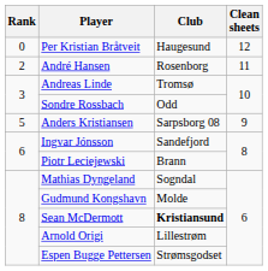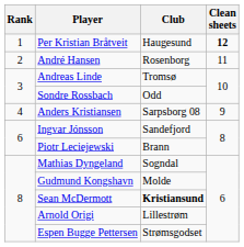 <table class="wikitable" style="text-align:center">
 <tr>
 <th>Rank</th>
 <th>Player</th>
 <th>Club</th>
 <th>Clean<br>sheets</th>
 </tr>
 <tr>
-<td>0</td>
+<td>1</td>
 <td align="left"> <a href='#'>Per Kristian Bråtveit</a></td>
 <td align="left">Haugesund</td>
-<td>12</td>
+<td><strong>12</strong></td>
 </tr>
 <tr>
 <td>2</td>
 <td align="left"> <a href='#'>André Hansen</a></td>
 <td align="left">Rosenborg</td>
 <td>11</td>
 </tr>
 <tr>
 <td rowspan="2">3</td>
 <td align="left"> <a href='#'>Andreas Linde</a></td>
 <td align="left">Tromsø</td>
 <td rowspan="2">10</td>
 </tr>
 <tr>
 <td align="left"> <a href='#'>Sondre Rossbach</a></td>
 <td align="left">Odd</td>
 </tr>
 <tr>
-<td>5</td>
+<td>4</td>
 <td align="left"> <a href='#'>Anders Kristiansen</a></td>
 <td align="left">Sarpsborg 08</td>
 <td>9</td>
 </tr>
 <tr>
 <td rowspan="2">6</td>
 <td align="left"> <a href='#'>Ingvar Jónsson</a></td>
 <td align="left">Sandefjord</td>
 <td rowspan="2">8</td>
 </tr>
 <tr>
 <td align="left"> <a href='#'>Piotr Leciejewski</a></td>
 <td align="left">Brann</td>
 </tr>
 <tr>
 <td rowspan="5">8</td>
 <td align="left"> <a href='#'>Mathias Dyngeland</a></td>
 <td align="left">Sogndal</td>
 <td rowspan="5">6</td>
 </tr>
 <tr>
 <td align="left"> <a href='#'>Gudmund Kongshavn</a></td>
 <td align="left">Molde</td>
 </tr>
 <tr>
 <td align="left"> <a href='#'>Sean McDermott</a></td>
 <td align="left"><strong>Kristiansund</strong></td>
 </tr>
 <tr>
 <td align="left"> <a href='#'>Arnold Origi</a></td>
 <td align="left">Lillestrøm</td>
 </tr>
 <tr>
 <td align="left"> <a href='#'>Espen Bugge Pettersen</a></td>
 <td align="left">Strømsgodset</td>
 </tr>
 </table>
